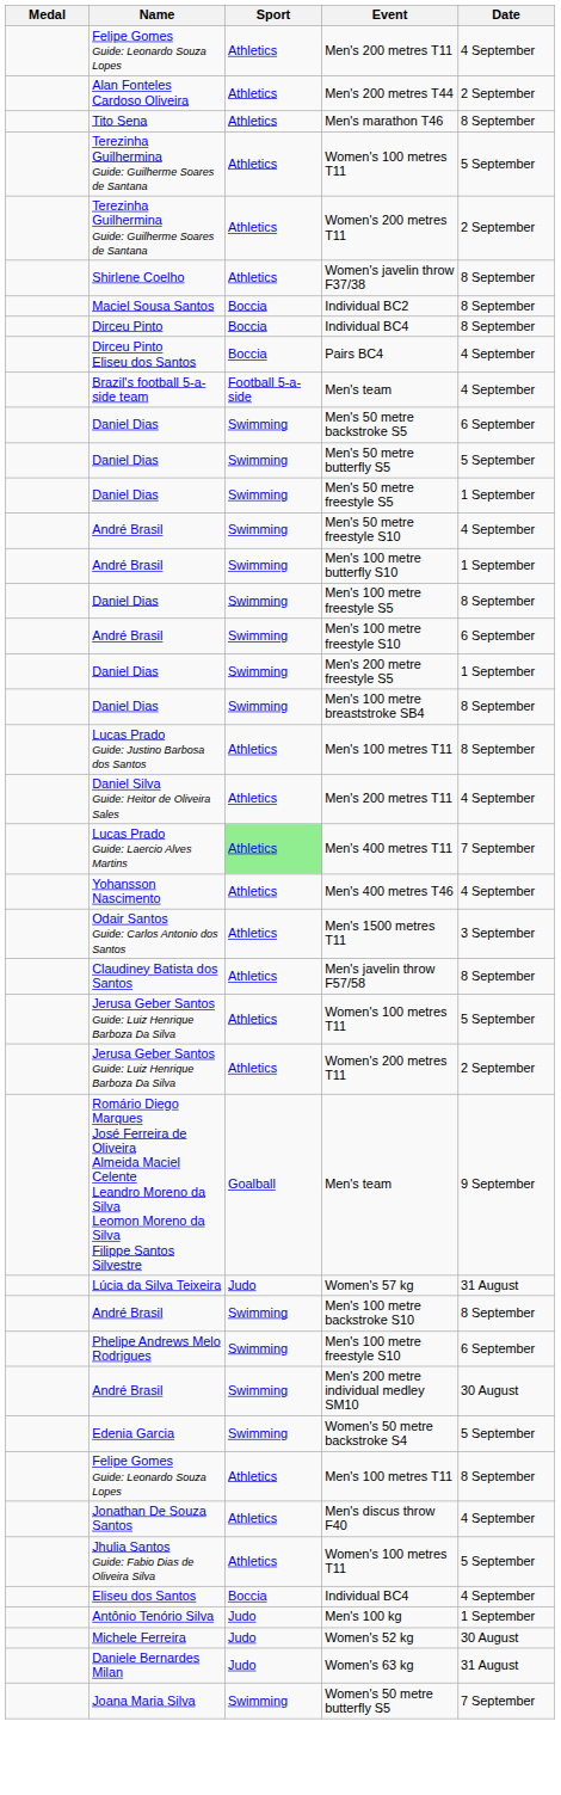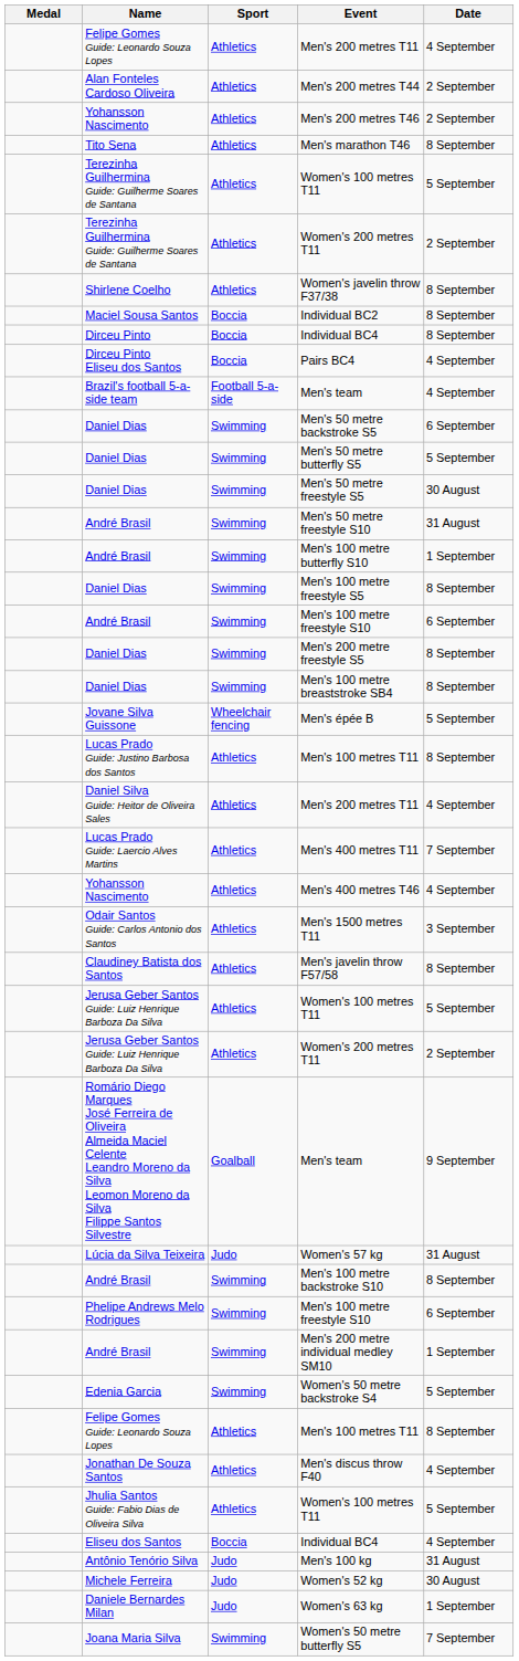 <table class="wikitable sortable">
 <tr>
 <th style="width:6em">Medal</th>
 <th style="width:10em">Name</th>
 <th style="width:7em">Sport</th>
 <th style="width:10em">Event</th>
 <th style="width:7em">Date</th>
 </tr>
 <tr>
 <td></td>
 <td><a href='#'>Felipe Gomes</a><br><small><em>Guide: Leonardo Souza Lopes</em></small></td>
 <td><a href='#'>Athletics</a></td>
 <td>Men's 200 metres T11</td>
 <td>4 September</td>
 </tr>
 <tr>
 <td></td>
 <td><a href='#'>Alan Fonteles Cardoso Oliveira</a></td>
 <td><a href='#'>Athletics</a></td>
 <td>Men's 200 metres T44</td>
+<td>2 September</td>
+</tr>
+<tr>
+<td></td>
+<td><a href='#'>Yohansson Nascimento</a></td>
+<td><a href='#'>Athletics</a></td>
+<td>Men's 200 metres T46</td>
 <td>2 September</td>
 </tr>
 <tr>
 <td></td>
 <td><a href='#'>Tito Sena</a></td>
 <td><a href='#'>Athletics</a></td>
 <td>Men's marathon T46</td>
 <td>8 September</td>
 </tr>
 <tr>
 <td></td>
 <td><a href='#'>Terezinha Guilhermina</a><br><small><em>Guide: Guilherme Soares de Santana</em></small></td>
 <td><a href='#'>Athletics</a></td>
 <td>Women's 100 metres T11</td>
 <td>5 September</td>
 </tr>
 <tr>
 <td></td>
 <td><a href='#'>Terezinha Guilhermina</a><br><small><em>Guide: Guilherme Soares de Santana</em></small></td>
 <td><a href='#'>Athletics</a></td>
 <td>Women's 200 metres T11</td>
 <td>2 September</td>
 </tr>
 <tr>
 <td></td>
 <td><a href='#'>Shirlene Coelho</a></td>
 <td><a href='#'>Athletics</a></td>
 <td>Women's javelin throw F37/38</td>
 <td>8 September</td>
 </tr>
 <tr>
 <td></td>
 <td><a href='#'>Maciel Sousa Santos</a></td>
 <td><a href='#'>Boccia</a></td>
 <td>Individual BC2</td>
 <td>8 September</td>
 </tr>
 <tr>
 <td></td>
 <td><a href='#'>Dirceu Pinto</a></td>
 <td><a href='#'>Boccia</a></td>
 <td>Individual BC4</td>
 <td>8 September</td>
 </tr>
 <tr>
 <td></td>
 <td><a href='#'>Dirceu Pinto</a><br> <a href='#'>Eliseu dos Santos</a></td>
 <td><a href='#'>Boccia</a></td>
 <td>Pairs BC4</td>
 <td>4 September</td>
 </tr>
 <tr>
 <td></td>
 <td><a href='#'>Brazil's football 5-a-side team</a></td>
 <td><a href='#'>Football 5-a-side</a></td>
 <td>Men's team</td>
 <td>4 September</td>
 </tr>
 <tr>
 <td></td>
 <td><a href='#'>Daniel Dias</a></td>
 <td><a href='#'>Swimming</a></td>
 <td>Men's 50 metre backstroke S5</td>
 <td>6 September</td>
 </tr>
 <tr>
 <td></td>
 <td><a href='#'>Daniel Dias</a></td>
 <td><a href='#'>Swimming</a></td>
 <td>Men's 50 metre butterfly S5</td>
 <td>5 September</td>
 </tr>
 <tr>
 <td></td>
 <td><a href='#'>Daniel Dias</a></td>
 <td><a href='#'>Swimming</a></td>
 <td>Men's 50 metre freestyle S5</td>
-<td>1 September</td>
+<td>30 August</td>
 </tr>
 <tr>
 <td></td>
 <td><a href='#'>André Brasil</a></td>
 <td><a href='#'>Swimming</a></td>
 <td>Men's 50 metre freestyle S10</td>
-<td>4 September</td>
+<td>31 August</td>
 </tr>
 <tr>
 <td></td>
 <td><a href='#'>André Brasil</a></td>
 <td><a href='#'>Swimming</a></td>
 <td>Men's 100 metre butterfly S10</td>
 <td>1 September</td>
 </tr>
 <tr>
 <td></td>
 <td><a href='#'>Daniel Dias</a></td>
 <td><a href='#'>Swimming</a></td>
 <td>Men's 100 metre freestyle S5</td>
 <td>8 September</td>
 </tr>
 <tr>
 <td></td>
 <td><a href='#'>André Brasil</a></td>
 <td><a href='#'>Swimming</a></td>
 <td>Men's 100 metre freestyle S10</td>
 <td>6 September</td>
 </tr>
 <tr>
 <td></td>
 <td><a href='#'>Daniel Dias</a></td>
 <td><a href='#'>Swimming</a></td>
 <td>Men's 200 metre freestyle S5</td>
-<td>1 September</td>
+<td>8 September</td>
 </tr>
 <tr>
 <td></td>
 <td><a href='#'>Daniel Dias</a></td>
 <td><a href='#'>Swimming</a></td>
 <td>Men's 100 metre breaststroke SB4</td>
 <td>8 September</td>
+</tr>
+<tr>
+<td></td>
+<td><a href='#'>Jovane Silva Guissone</a></td>
+<td><a href='#'>Wheelchair fencing</a></td>
+<td>Men's épée B</td>
+<td>5 September</td>
 </tr>
 <tr>
 <td></td>
 <td><a href='#'>Lucas Prado</a><br><small><em>Guide: Justino Barbosa dos Santos</em></small></td>
 <td><a href='#'>Athletics</a></td>
 <td>Men's 100 metres T11</td>
 <td>8 September</td>
 </tr>
 <tr>
 <td></td>
 <td><a href='#'>Daniel Silva</a><br><small><em>Guide: Heitor de Oliveira Sales</em></small></td>
 <td><a href='#'>Athletics</a></td>
 <td>Men's 200 metres T11</td>
 <td>4 September</td>
 </tr>
 <tr>
 <td></td>
 <td><a href='#'>Lucas Prado</a><br><small><em>Guide: Laercio Alves Martins</em></small></td>
-<td style="background: lightgreen;"><a href='#'>Athletics</a></td>
+<td><a href='#'>Athletics</a></td>
 <td>Men's 400 metres T11</td>
 <td>7 September</td>
 </tr>
 <tr>
 <td></td>
 <td><a href='#'>Yohansson Nascimento</a></td>
 <td><a href='#'>Athletics</a></td>
 <td>Men's 400 metres T46</td>
 <td>4 September</td>
 </tr>
 <tr>
 <td></td>
 <td><a href='#'>Odair Santos</a><br><small><em>Guide: Carlos Antonio dos Santos</em></small></td>
 <td><a href='#'>Athletics</a></td>
 <td>Men's 1500 metres T11</td>
 <td>3 September</td>
 </tr>
 <tr>
 <td></td>
 <td><a href='#'>Claudiney Batista dos Santos</a></td>
 <td><a href='#'>Athletics</a></td>
 <td>Men's javelin throw F57/58</td>
 <td>8 September</td>
 </tr>
 <tr>
 <td></td>
 <td><a href='#'>Jerusa Geber Santos</a><br><small><em>Guide: Luiz Henrique Barboza Da Silva</em></small></td>
 <td><a href='#'>Athletics</a></td>
 <td>Women's 100 metres T11</td>
 <td>5 September</td>
 </tr>
 <tr>
 <td></td>
 <td><a href='#'>Jerusa Geber Santos</a><br><small><em>Guide: Luiz Henrique Barboza Da Silva</em></small></td>
 <td><a href='#'>Athletics</a></td>
 <td>Women's 200 metres T11</td>
 <td>2 September</td>
 </tr>
 <tr>
 <td></td>
 <td><a href='#'>Romário Diego Marques</a><br> <a href='#'>José Ferreira de Oliveira</a><br> <a href='#'>Almeida Maciel Celente</a><br> <a href='#'>Leandro Moreno da Silva</a><br> <a href='#'>Leomon Moreno da Silva</a><br> <a href='#'>Filippe Santos Silvestre</a></td>
 <td><a href='#'>Goalball</a></td>
 <td>Men's team</td>
 <td>9 September</td>
 </tr>
 <tr>
 <td></td>
 <td><a href='#'>Lúcia da Silva Teixeira</a></td>
 <td><a href='#'>Judo</a></td>
 <td>Women's 57 kg</td>
 <td>31 August</td>
 </tr>
 <tr>
 <td></td>
 <td><a href='#'>André Brasil</a></td>
 <td><a href='#'>Swimming</a></td>
 <td>Men's 100 metre backstroke S10</td>
 <td>8 September</td>
 </tr>
 <tr>
 <td></td>
 <td><a href='#'>Phelipe Andrews Melo Rodrigues</a></td>
 <td><a href='#'>Swimming</a></td>
 <td>Men's 100 metre freestyle S10</td>
 <td>6 September</td>
 </tr>
 <tr>
 <td></td>
 <td><a href='#'>André Brasil</a></td>
 <td><a href='#'>Swimming</a></td>
 <td>Men's 200 metre individual medley SM10</td>
-<td>30 August</td>
+<td>1 September</td>
 </tr>
 <tr>
 <td></td>
 <td><a href='#'>Edenia Garcia</a></td>
 <td><a href='#'>Swimming</a></td>
 <td>Women's 50 metre backstroke S4</td>
 <td>5 September</td>
 </tr>
 <tr>
 <td></td>
 <td><a href='#'>Felipe Gomes</a><br><small><em>Guide: Leonardo Souza Lopes</em></small></td>
 <td><a href='#'>Athletics</a></td>
 <td>Men's 100 metres T11</td>
 <td>8 September</td>
 </tr>
 <tr>
 <td></td>
 <td><a href='#'>Jonathan De Souza Santos</a></td>
 <td><a href='#'>Athletics</a></td>
 <td>Men's discus throw F40</td>
 <td>4 September</td>
 </tr>
 <tr>
 <td></td>
 <td><a href='#'>Jhulia Santos</a><br><small><em>Guide: Fabio Dias de Oliveira Silva</em></small></td>
 <td><a href='#'>Athletics</a></td>
 <td>Women's 100 metres T11</td>
 <td>5 September</td>
 </tr>
 <tr>
 <td></td>
 <td><a href='#'>Eliseu dos Santos</a></td>
 <td><a href='#'>Boccia</a></td>
 <td>Individual BC4</td>
 <td>4 September</td>
 </tr>
 <tr>
 <td></td>
 <td><a href='#'>Antônio Tenório Silva</a></td>
 <td><a href='#'>Judo</a></td>
 <td>Men's 100 kg</td>
-<td>1 September</td>
+<td>31 August</td>
 </tr>
 <tr>
 <td></td>
 <td><a href='#'>Michele Ferreira</a></td>
 <td><a href='#'>Judo</a></td>
 <td>Women's 52 kg</td>
 <td>30 August</td>
 </tr>
 <tr>
 <td></td>
 <td><a href='#'>Daniele Bernardes Milan</a></td>
 <td><a href='#'>Judo</a></td>
 <td>Women's 63 kg</td>
-<td>31 August</td>
+<td>1 September</td>
 </tr>
 <tr>
 <td></td>
 <td><a href='#'>Joana Maria Silva</a></td>
 <td><a href='#'>Swimming</a></td>
 <td>Women's 50 metre butterfly S5</td>
 <td>7 September</td>
 </tr>
 </table>
